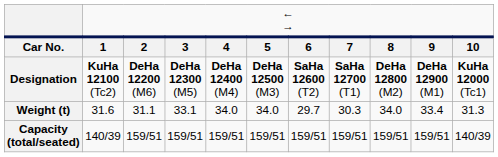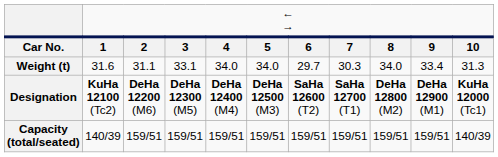 <table class="wikitable" style="text-align:center">
 <tr style="border-bottom: 4px solid #041452">
 <th></th>
 <td colspan="10"><div>← </div><div> →</div></td>
 </tr>
 <tr>
 <th>Car No.</th>
 <th>1</th>
 <th>2</th>
 <th>3</th>
 <th>4</th>
 <th>5</th>
 <th>6</th>
 <th>7</th>
 <th>8</th>
 <th>9</th>
 <th>10</th>
 </tr>
 <tr>
+<th>Weight (<abbr>t</abbr>)</th>
+<td>31.6</td>
+<td>31.1</td>
+<td>33.1</td>
+<td>34.0</td>
+<td>34.0</td>
+<td>29.7</td>
+<td>30.3</td>
+<td>34.0</td>
+<td>33.4</td>
+<td>31.3</td>
+</tr>
+<tr>
 <th>Designation</th>
 <td><strong>KuHa 12100</strong><br>(Tc2)</td>
 <td><strong>DeHa 12200</strong><br>(M6)</td>
 <td><strong>DeHa 12300</strong><br>(M5)</td>
 <td><strong>DeHa 12400</strong><br>(M4)</td>
 <td><strong>DeHa 12500</strong><br>(M3)</td>
 <td><strong>SaHa 12600</strong><br>(T2)</td>
 <td><strong>SaHa 12700</strong><br>(T1)</td>
 <td><strong>DeHa 12800</strong><br>(M2)</td>
 <td><strong>DeHa 12900</strong><br>(M1)</td>
 <td><strong>KuHa 12000</strong><br>(Tc1)</td>
-</tr>
-<tr>
-<th>Weight (<abbr>t</abbr>)</th>
-<td>31.6</td>
-<td>31.1</td>
-<td>33.1</td>
-<td>34.0</td>
-<td>34.0</td>
-<td>29.7</td>
-<td>30.3</td>
-<td>34.0</td>
-<td>33.4</td>
-<td>31.3</td>
 </tr>
 <tr>
 <th>Capacity (total/seated)</th>
 <td>140/39</td>
 <td>159/51</td>
 <td>159/51</td>
 <td>159/51</td>
 <td>159/51</td>
 <td>159/51</td>
 <td>159/51</td>
 <td>159/51</td>
 <td>159/51</td>
 <td>140/39</td>
 </tr>
 </table>
